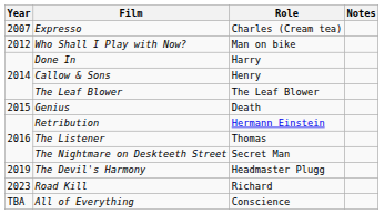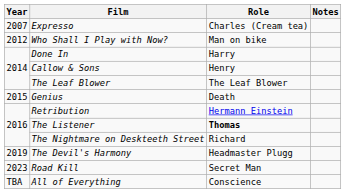 <table class="wikitable sortable">
 <tr>
 <th>Year</th>
 <th>Film</th>
 <th>Role</th>
 <th>Notes</th>
 </tr>
 <tr>
 <td>2007</td>
 <td><em>Expresso</em></td>
 <td>Charles (Cream tea)</td>
 <td></td>
 </tr>
 <tr>
 <td>2012</td>
 <td><em>Who Shall I Play with Now?</em></td>
 <td>Man on bike</td>
 <td></td>
 </tr>
 <tr>
 <td rowspan="3">2014</td>
 <td><em>Done In</em></td>
 <td>Harry</td>
 <td></td>
 </tr>
 <tr>
 <td><em>Callow & Sons</em></td>
 <td>Henry</td>
 <td></td>
 </tr>
 <tr>
 <td><em>The Leaf Blower</em></td>
 <td>The Leaf Blower</td>
 <td></td>
 </tr>
 <tr>
 <td>2015</td>
 <td><em>Genius</em></td>
 <td>Death</td>
 <td></td>
 </tr>
 <tr>
 <td rowspan="3">2016</td>
 <td><em>Retribution</em></td>
 <td><a href='#'>Hermann Einstein</a></td>
 <td></td>
 </tr>
 <tr>
 <td><em>The Listener</em></td>
-<td>Thomas</td>
+<td><strong>Thomas</strong></td>
 <td></td>
 </tr>
 <tr>
 <td><em>The Nightmare on Deskteeth Street</em></td>
-<td>Secret Man</td>
+<td>Richard</td>
 <td></td>
 </tr>
 <tr>
 <td>2019</td>
 <td><em>The Devil's Harmony</em></td>
 <td>Headmaster Plugg</td>
 <td></td>
 </tr>
 <tr>
 <td>2023</td>
 <td><em>Road Kill</em></td>
-<td>Richard</td>
+<td>Secret Man</td>
 <td></td>
 </tr>
 <tr>
 <td>TBA</td>
 <td><em>All of Everything</em></td>
 <td>Conscience</td>
 <td></td>
 </tr>
 </table>
